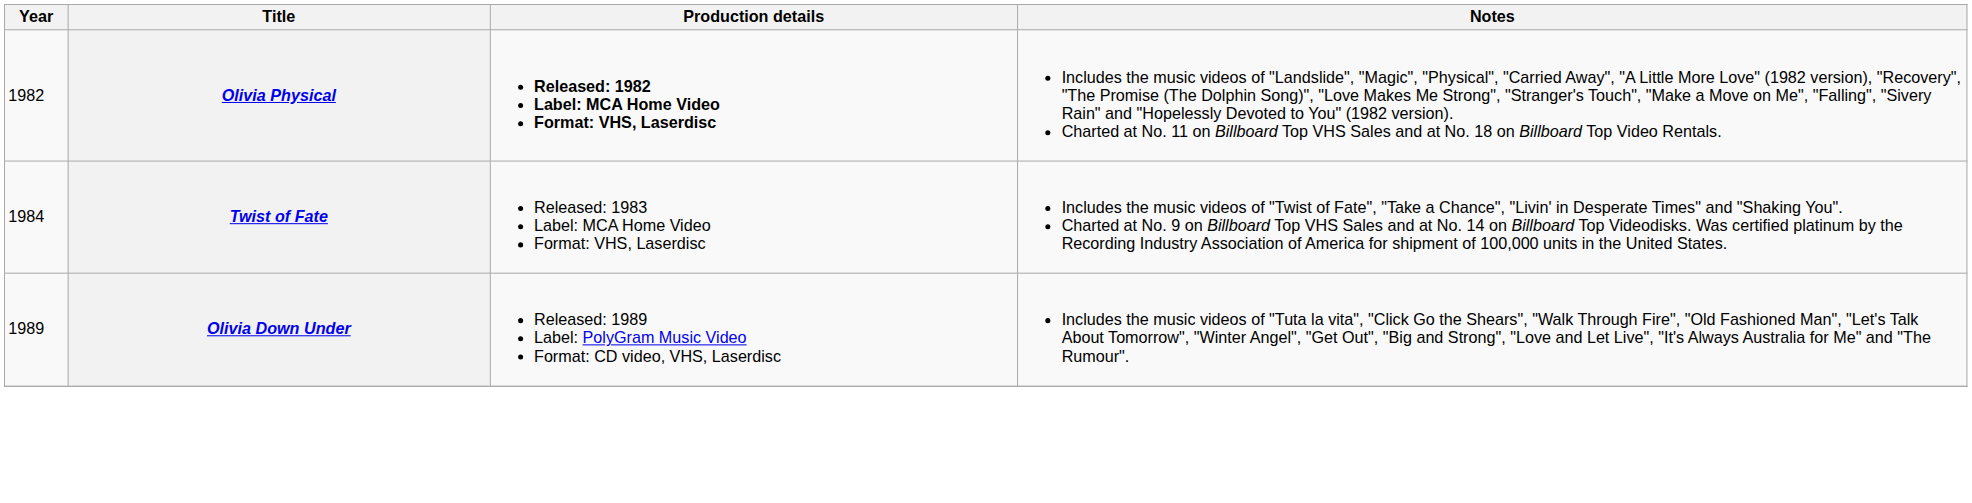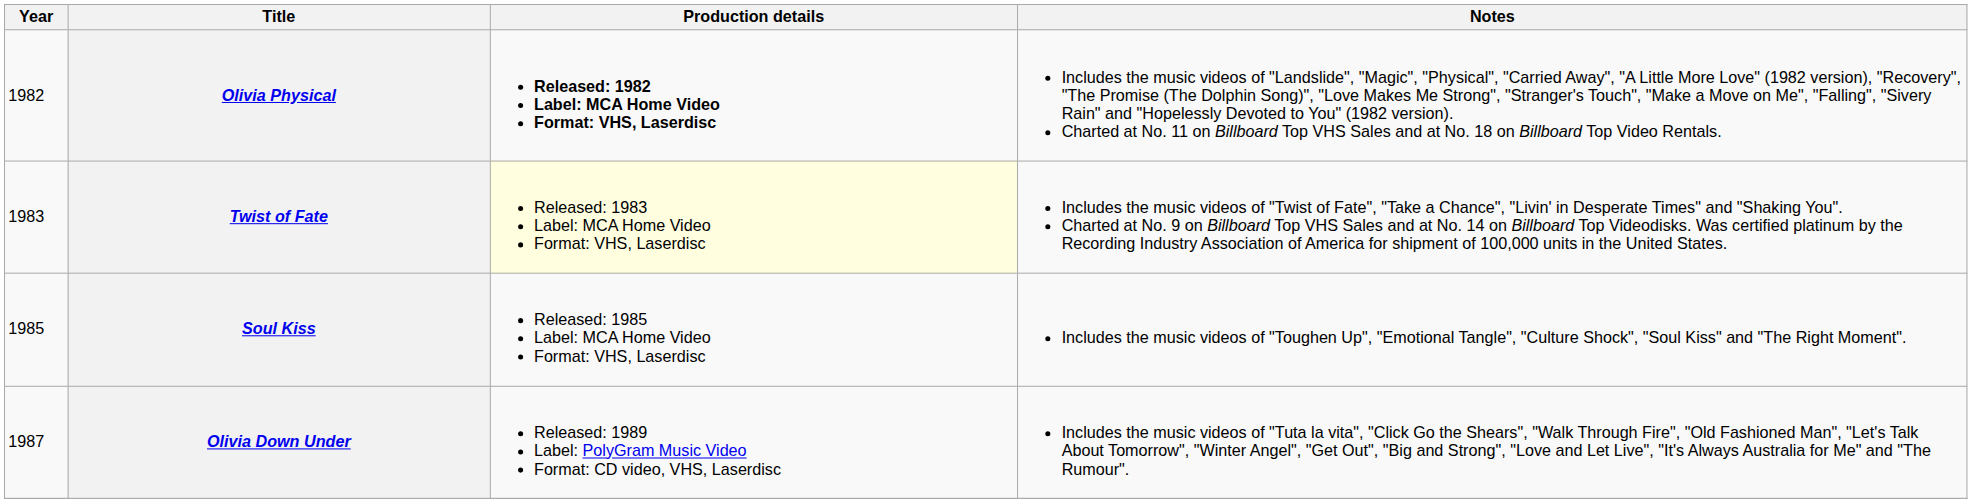 <table class="wikitable plainrowheaders" width=98%>
 <tr>
 <th scope="col" width=3%>Year</th>
 <th scope="col" width=20%>Title</th>
 <th scope="col" width=25%>Production details</th>
 <th scope="col" width=45%>Notes</th>
 </tr>
 <tr>
 <td>1982</td>
 <th scope="row"><em><a href='#'>Olivia Physical</a></em></th>
 <td><strong><br><ul><li>Released: 1982</li><li>Label: MCA Home Video</li><li>Format: VHS, Laserdisc</li></ul></strong></td>
 <td><br><ul><li>Includes the music videos of "Landslide", "Magic", "Physical", "Carried Away", "A Little More Love" (1982 version), "Recovery", "The Promise (The Dolphin Song)", "Love Makes Me Strong", "Stranger's Touch", "Make a Move on Me", "Falling", "Sivery Rain" and "Hopelessly Devoted to You" (1982 version).</li><li>Charted at No. 11 on <em>Billboard</em> Top VHS Sales and at No. 18 on <em>Billboard</em> Top Video Rentals.</li></ul></td>
 </tr>
 <tr>
-<td>1984</td>
+<td>1983</td>
 <th scope="row"><em><a href='#'>Twist of Fate</a></em></th>
-<td><br><ul><li>Released: 1983</li><li>Label: MCA Home Video</li><li>Format: VHS, Laserdisc</li></ul></td>
+<td style="background: lightyellow;"><br><ul><li>Released: 1983</li><li>Label: MCA Home Video</li><li>Format: VHS, Laserdisc</li></ul></td>
 <td><br><ul><li>Includes the music videos of "Twist of Fate", "Take a Chance", "Livin' in Desperate Times" and "Shaking You".</li><li>Charted at No. 9 on <em>Billboard</em> Top VHS Sales and at No. 14 on <em>Billboard</em> Top Videodisks. Was certified platinum by the Recording Industry Association of America for shipment of 100,000 units in the United States.</li></ul></td>
 </tr>
 <tr>
-<td>1989</td>
+<td>1985</td>
+<th scope="row"><em><a href='#'>Soul Kiss</a></em></th>
+<td><br><ul><li>Released: 1985</li><li>Label: MCA Home Video</li><li>Format: VHS, Laserdisc</li></ul></td>
+<td><br><ul><li>Includes the music videos of "Toughen Up", "Emotional Tangle", "Culture Shock", "Soul Kiss" and "The Right Moment".</li></ul></td>
+</tr>
+<tr>
+<td>1987</td>
 <th scope="row"><em><a href='#'>Olivia Down Under</a></em></th>
 <td><br><ul><li>Released: 1989</li><li>Label: <a href='#'>PolyGram Music Video</a></li><li>Format: CD video, VHS, Laserdisc</li></ul></td>
 <td><br><ul><li>Includes the music videos of "Tuta la vita", "Click Go the Shears", "Walk Through Fire", "Old Fashioned Man", "Let's Talk About Tomorrow", "Winter Angel", "Get Out", "Big and Strong", "Love and Let Live", "It's Always Australia for Me" and "The Rumour".</li></ul></td>
 </tr>
 <tr>
 </tr>
 </table>
